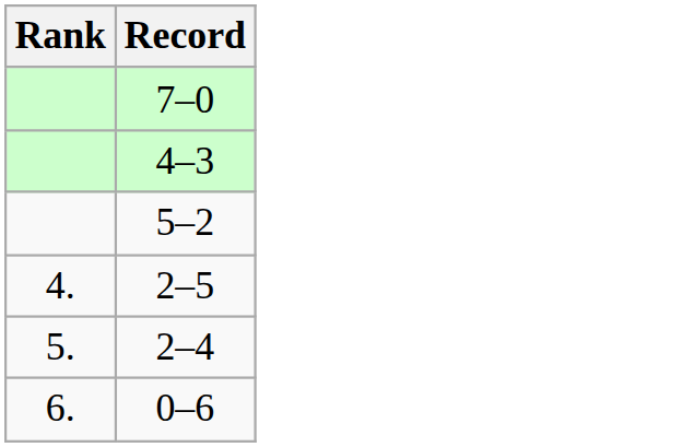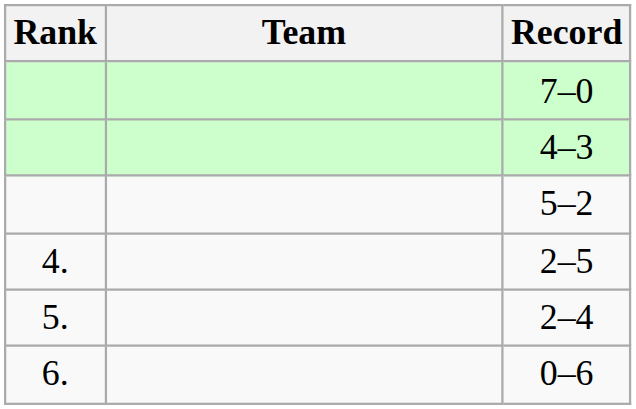 <table class=wikitable style="text-align:center;">
 <tr>
 <th>Rank</th>
+<th width=170>Team</th>
 <th>Record</th>
 </tr>
 <tr bgcolor="#ccffcc">
 <td></td>
+<td align=left></td>
 <td>7–0</td>
 </tr>
 <tr bgcolor="#ccffcc">
 <td></td>
+<td align=left></td>
 <td>4–3</td>
 </tr>
 <tr>
 <td></td>
+<td align=left></td>
 <td>5–2</td>
 </tr>
 <tr>
 <td>4.</td>
+<td align=left></td>
 <td>2–5</td>
 </tr>
 <tr>
 <td>5.</td>
+<td align=left></td>
 <td>2–4</td>
 </tr>
 <tr>
 <td>6.</td>
+<td align=left></td>
 <td>0–6</td>
 </tr>
 </table>
